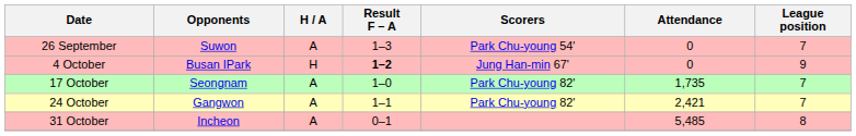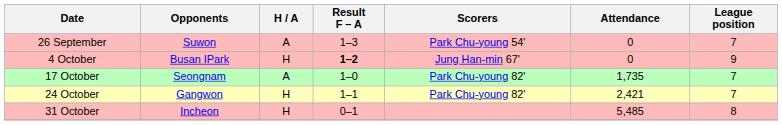 <table class="wikitable" style="text-align:center; width:90%">
 <tr>
 <th>Date</th>
 <th>Opponents</th>
 <th>H / A</th>
 <th>Result<br>F – A</th>
 <th>Scorers</th>
 <th>Attendance</th>
 <th>League<br>position</th>
 </tr>
 <tr bgcolor="#ffbbbb">
 <td>26 September</td>
 <td><a href='#'>Suwon</a></td>
 <td>A</td>
 <td>1–3</td>
 <td><a href='#'>Park Chu-young</a> 54'</td>
 <td>0</td>
 <td>7</td>
 </tr>
 <tr bgcolor="#ffbbbb">
 <td>4 October</td>
 <td><a href='#'>Busan IPark</a></td>
 <td>H</td>
 <td><strong>1–2</strong></td>
 <td><a href='#'>Jung Han-min</a> 67'</td>
 <td>0</td>
 <td>9</td>
 </tr>
 <tr bgcolor="#bbffbb">
 <td>17 October</td>
 <td><a href='#'>Seongnam</a></td>
 <td>A</td>
 <td>1–0</td>
 <td><a href='#'>Park Chu-young</a> 82'</td>
 <td>1,735</td>
 <td>7</td>
 </tr>
 <tr bgcolor="#ffffbb">
 <td>24 October</td>
 <td><a href='#'>Gangwon</a></td>
-<td>A</td>
+<td>H</td>
 <td>1–1</td>
 <td><a href='#'>Park Chu-young</a> 82'</td>
 <td>2,421</td>
 <td>7</td>
 </tr>
 <tr bgcolor="#ffbbbb">
 <td>31 October</td>
 <td><a href='#'>Incheon</a></td>
-<td>A</td>
+<td>H</td>
 <td>0–1</td>
 <td></td>
 <td>5,485</td>
 <td>8</td>
 </tr>
 <tr>
 </tr>
 </table>
